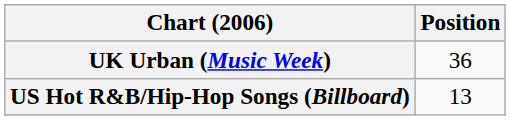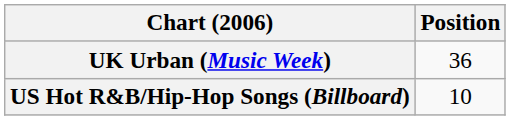 <table class="wikitable plainrowheaders" style="text-align:center">
 <tr>
 <th>Chart (2006)</th>
 <th>Position</th>
 </tr>
 <tr>
 <th scope="row">UK Urban (<em><a href='#'>Music Week</a></em>)</th>
 <td>36</td>
 </tr>
 <tr>
 <th scope="row">US Hot R&B/Hip-Hop Songs (<em>Billboard</em>)</th>
-<td>13</td>
+<td>10</td>
 </tr>
 </table>
